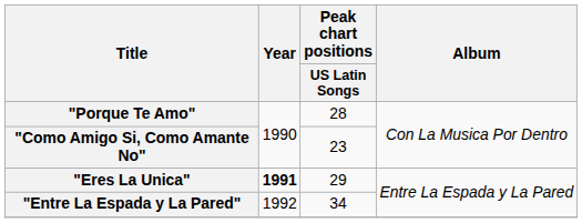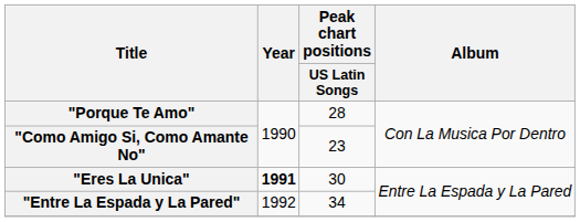 <table class="wikitable plainrowheaders" style="text-align:center;">
 <tr>
 <th scope="col" rowspan="2" style="width:16em;">Title</th>
 <th scope="col" rowspan="2">Year</th>
 <th scope="col" colspan="1">Peak chart positions</th>
 <th scope="col" rowspan="2">Album</th>
 </tr>
 <tr>
 <th scope="col" style="width:3em;font-size:90%;">US Latin Songs<br></th>
 </tr>
 <tr>
 <th scope="row">"Porque Te Amo"</th>
 <td rowspan="2">1990</td>
 <td>28</td>
 <td rowspan="2"><em>Con La Musica Por Dentro</em></td>
 </tr>
 <tr>
 <th scope="row">"Como Amigo Si, Como Amante No"</th>
 <td>23</td>
 </tr>
 <tr>
 <th scope="row">"Eres La Unica"</th>
 <td rowspan="1"><strong>1991</strong></td>
-<td>29</td>
+<td>30</td>
 <td rowspan="2"><em>Entre La Espada y La Pared</em></td>
 </tr>
 <tr>
 <th scope="row">"Entre La Espada y La Pared"</th>
 <td rowspan="1">1992</td>
 <td>34</td>
 </tr>
 <tr>
 </tr>
 </table>
